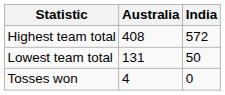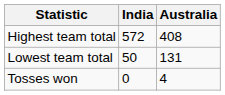 <table class="wikitable">
 <tr>
 <th>Statistic</th>
+<th>India</th>
 <th>Australia</th>
-<th>India</th>
 </tr>
 <tr>
 <td>Highest team total</td>
+<td>572</td>
 <td>408</td>
-<td>572</td>
 </tr>
 <tr>
 <td>Lowest team total</td>
+<td>50</td>
 <td>131</td>
-<td>50</td>
 </tr>
 <tr>
 <td>Tosses won</td>
+<td>0</td>
 <td>4</td>
-<td>0</td>
 </tr>
 </table>
